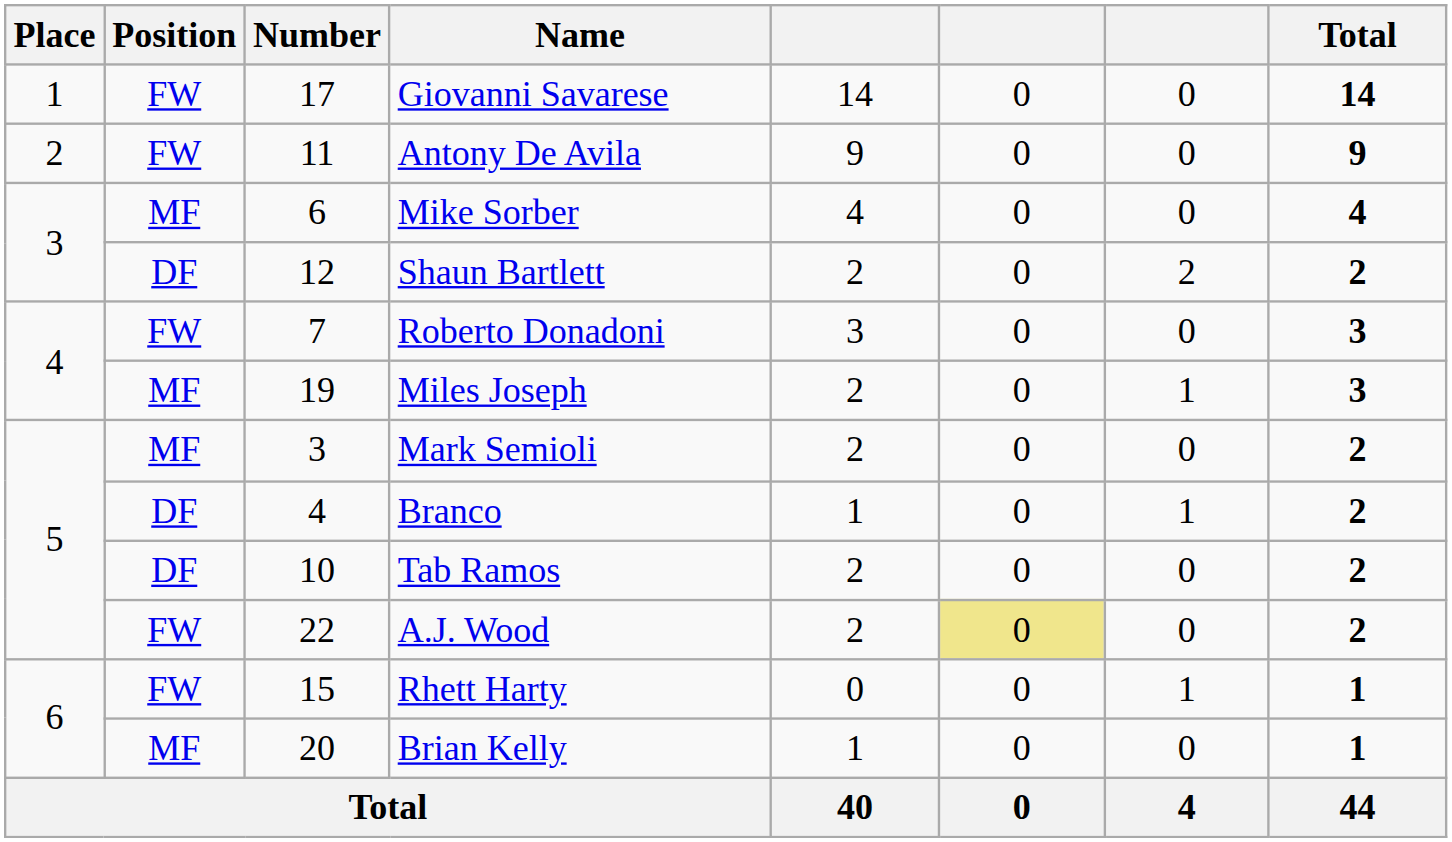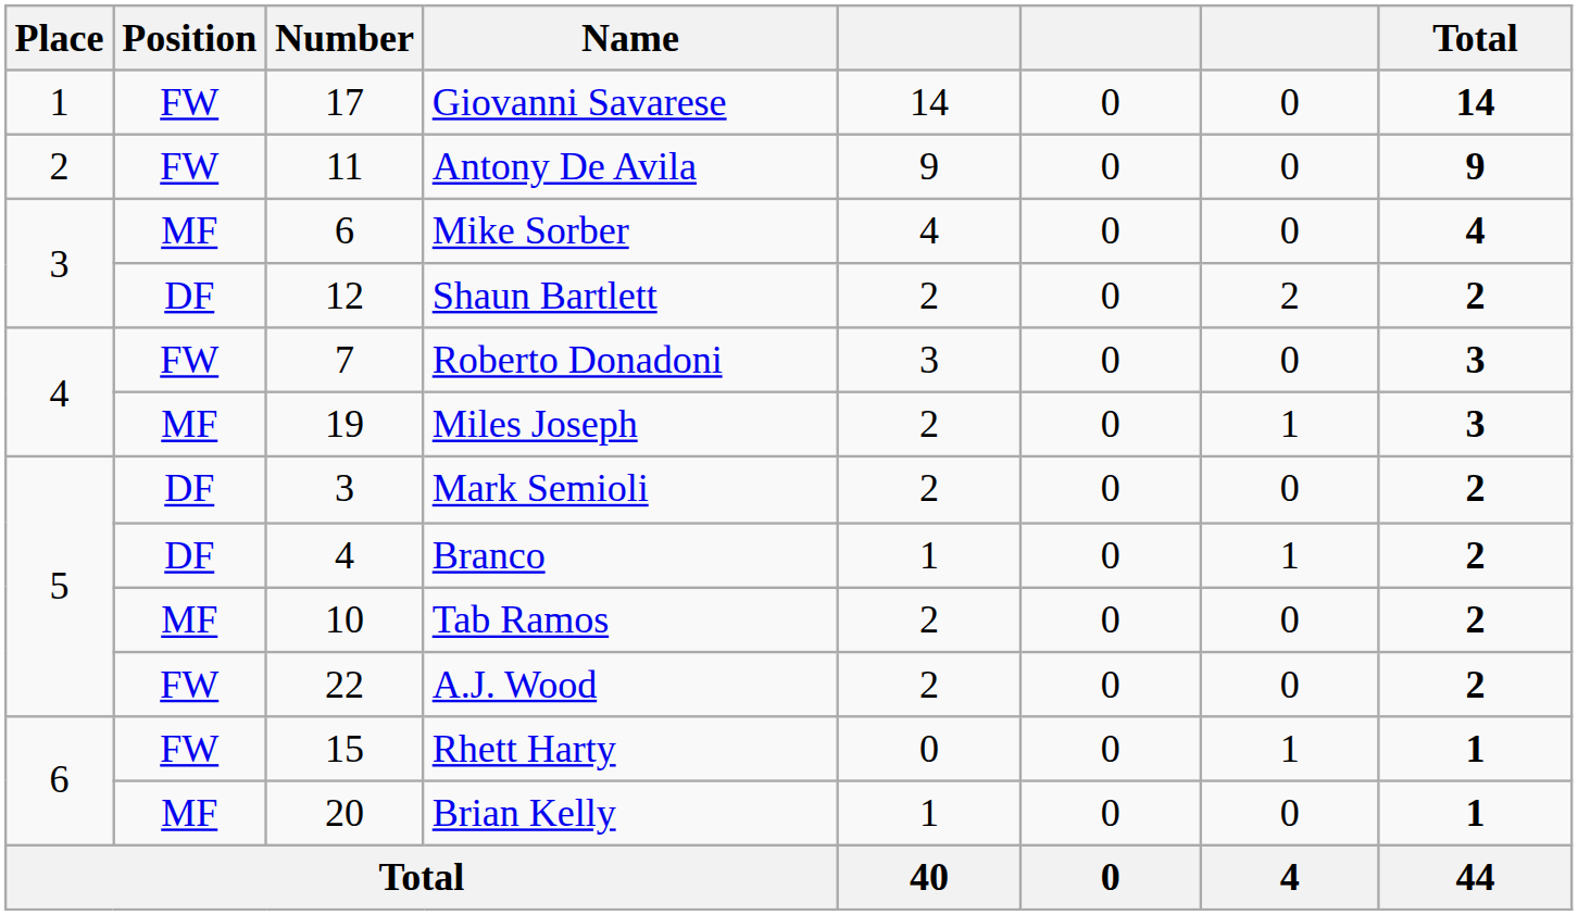 <table class="wikitable" style="font-size: 95%; text-align: center;">
 <tr>
 <th width=30>Place</th>
 <th width=30>Position</th>
 <th width=30>Number</th>
 <th width=175>Name</th>
 <th width=75></th>
 <th width=75></th>
 <th width=75></th>
 <th width=75><strong>Total</strong></th>
 </tr>
 <tr>
 <td rowspan="1">1</td>
 <td><a href='#'>FW</a></td>
 <td>17</td>
 <td align="left"> <a href='#'>Giovanni Savarese</a></td>
 <td>14</td>
 <td>0</td>
 <td>0</td>
 <td><strong>14</strong></td>
 </tr>
 <tr>
 <td rowspan="1">2</td>
 <td><a href='#'>FW</a></td>
 <td>11</td>
 <td align="left"> <a href='#'>Antony De Avila</a></td>
 <td>9</td>
 <td>0</td>
 <td>0</td>
 <td><strong>9</strong></td>
 </tr>
 <tr>
 <td rowspan="2">3</td>
 <td><a href='#'>MF</a></td>
 <td>6</td>
 <td align="left"> <a href='#'>Mike Sorber</a></td>
 <td>4</td>
 <td>0</td>
 <td>0</td>
 <td><strong>4</strong></td>
 </tr>
 <tr>
 <td><a href='#'>DF</a></td>
 <td>12</td>
 <td align="left"> <a href='#'>Shaun Bartlett</a></td>
 <td>2</td>
 <td>0</td>
 <td>2</td>
 <td><strong>2</strong></td>
 </tr>
 <tr>
 <td rowspan="2">4</td>
 <td><a href='#'>FW</a></td>
 <td>7</td>
 <td align="left"> <a href='#'>Roberto Donadoni</a></td>
 <td>3</td>
 <td>0</td>
 <td>0</td>
 <td><strong>3</strong></td>
 </tr>
 <tr>
 <td><a href='#'>MF</a></td>
 <td>19</td>
 <td align="left"> <a href='#'>Miles Joseph</a></td>
 <td>2</td>
 <td>0</td>
 <td>1</td>
 <td><strong>3</strong></td>
 </tr>
 <tr>
 <td rowspan="4">5</td>
-<td><a href='#'>MF</a></td>
+<td><a href='#'>DF</a></td>
 <td>3</td>
 <td align="left"> <a href='#'>Mark Semioli</a></td>
 <td>2</td>
 <td>0</td>
 <td>0</td>
 <td><strong>2</strong></td>
 </tr>
 <tr>
 <td><a href='#'>DF</a></td>
 <td>4</td>
 <td align="left"> <a href='#'>Branco</a></td>
 <td>1</td>
 <td>0</td>
 <td>1</td>
 <td><strong>2</strong></td>
 </tr>
 <tr>
-<td><a href='#'>DF</a></td>
+<td><a href='#'>MF</a></td>
 <td>10</td>
 <td align="left"> <a href='#'>Tab Ramos</a></td>
 <td>2</td>
 <td>0</td>
 <td>0</td>
 <td><strong>2</strong></td>
 </tr>
 <tr>
 <td><a href='#'>FW</a></td>
 <td>22</td>
 <td align="left"> <a href='#'>A.J. Wood</a></td>
 <td>2</td>
-<td style="background: khaki;">0</td>
+<td>0</td>
 <td>0</td>
 <td><strong>2</strong></td>
 </tr>
 <tr>
 <td rowspan="2">6</td>
 <td><a href='#'>FW</a></td>
 <td>15</td>
 <td align="left"> <a href='#'>Rhett Harty</a></td>
 <td>0</td>
 <td>0</td>
 <td>1</td>
 <td><strong>1</strong></td>
 </tr>
 <tr>
 <td><a href='#'>MF</a></td>
 <td>20</td>
 <td align="left"> <a href='#'>Brian Kelly</a></td>
 <td>1</td>
 <td>0</td>
 <td>0</td>
 <td><strong>1</strong></td>
 </tr>
 <tr>
 <th colspan="4">Total</th>
 <th>40</th>
 <th>0</th>
 <th>4</th>
 <th>44</th>
 </tr>
 </table>
